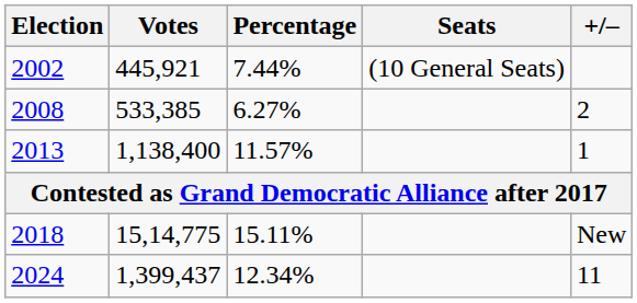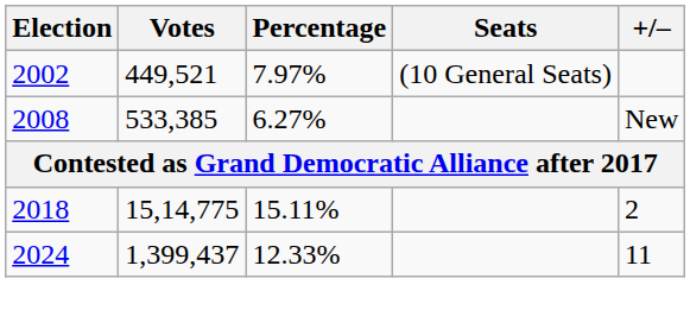 <table class="wikitable">
 <tr>
 <th><strong>Election</strong></th>
 <th><strong>Votes</strong></th>
 <th>Percentage</th>
 <th><strong>Seats</strong></th>
 <th>+/–</th>
 </tr>
 <tr>
 <td><a href='#'>2002</a></td>
-<td>445,921</td>
-<td>7.44%</td>
+<td>449,521</td>
+<td>7.97%</td>
 <td>(10 General Seats)</td>
 <td></td>
 </tr>
 <tr>
 <td><a href='#'>2008</a></td>
 <td>533,385</td>
 <td>6.27%</td>
 <td></td>
-<td> 2</td>
-</tr>
-<tr>
-<td><a href='#'>2013</a></td>
-<td>1,138,400</td>
-<td>11.57%</td>
-<td></td>
-<td> 1</td>
+<td>New</td>
 </tr>
 <tr>
 <th colspan="5">Contested as <strong><a href='#'>Grand Democratic Alliance</a></strong> after 2017</th>
 </tr>
 <tr>
 <td><a href='#'>2018</a></td>
 <td>15,14,775</td>
 <td>15.11%</td>
 <td></td>
-<td>New</td>
+<td> 2</td>
 </tr>
 <tr>
 <td><a href='#'>2024</a></td>
 <td>1,399,437</td>
-<td>12.34%</td>
+<td>12.33%</td>
 <td></td>
 <td> 11</td>
 </tr>
 </table>
